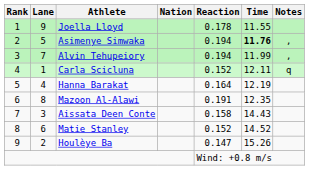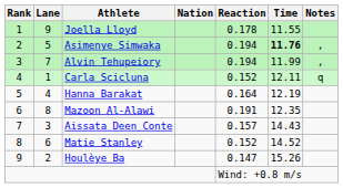 <table class="wikitable sortable" style="text-align:center">
 <tr>
 <th>Rank</th>
 <th>Lane</th>
 <th>Athlete</th>
 <th>Nation</th>
 <th>Reaction</th>
 <th>Time</th>
 <th>Notes</th>
 </tr>
 <tr bgcolor="bbf3bb">
 <td>1</td>
 <td>9</td>
 <td align="left"><a href='#'>Joella Lloyd</a></td>
 <td align="left"></td>
 <td>0.178</td>
 <td>11.55</td>
 <td></td>
 </tr>
 <tr bgcolor="bbf3bb">
 <td>2</td>
 <td>5</td>
 <td align="left"><a href='#'>Asimenye Simwaka</a></td>
 <td align="left"></td>
 <td>0.194</td>
 <td><strong>11.76</strong></td>
 <td>, </td>
 </tr>
 <tr bgcolor="bbf3bb">
 <td>3</td>
 <td>7</td>
 <td align="left"><a href='#'>Alvin Tehupeiory</a></td>
 <td align="left"></td>
 <td>0.194</td>
 <td>11.99</td>
 <td>, </td>
 </tr>
 <tr bgcolor=ccf9cc>
 <td>4</td>
 <td>1</td>
 <td align=left><a href='#'>Carla Scicluna</a></td>
 <td align=left></td>
 <td>0.152</td>
 <td>12.11</td>
 <td>q</td>
 </tr>
 <tr>
 <td>5</td>
 <td>4</td>
 <td align="left"><a href='#'>Hanna Barakat</a></td>
 <td align="left"></td>
 <td>0.164</td>
 <td>12.19</td>
 <td></td>
 </tr>
 <tr>
 <td>6</td>
 <td>8</td>
 <td align="left"><a href='#'>Mazoon Al-Alawi</a></td>
 <td align="left"></td>
 <td>0.191</td>
 <td>12.35</td>
 <td></td>
 </tr>
 <tr>
 <td>7</td>
 <td>3</td>
 <td align="left"><a href='#'>Aissata Deen Conte</a></td>
 <td align="left"></td>
-<td>0.158</td>
+<td>0.157</td>
 <td>14.43</td>
 <td></td>
 </tr>
 <tr>
 <td>8</td>
 <td>6</td>
 <td align="left"><a href='#'>Matie Stanley</a></td>
 <td align="left"></td>
 <td>0.152</td>
 <td>14.52</td>
 <td></td>
 </tr>
 <tr>
 <td>9</td>
 <td>2</td>
 <td align=left><a href='#'>Houlèye Ba</a></td>
 <td align=left></td>
 <td>0.147</td>
 <td>15.26</td>
 <td></td>
 </tr>
 <tr class="sortbottom">
 <td colspan=4></td>
 <td colspan="3" style="text-align:left;">Wind: +0.8 m/s</td>
 </tr>
 </table>
